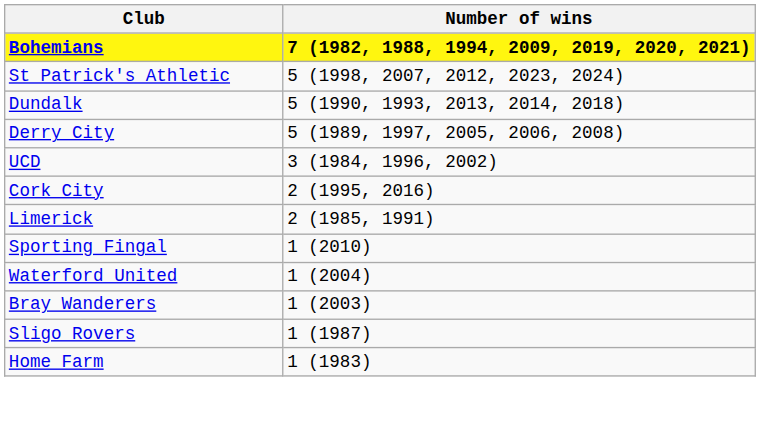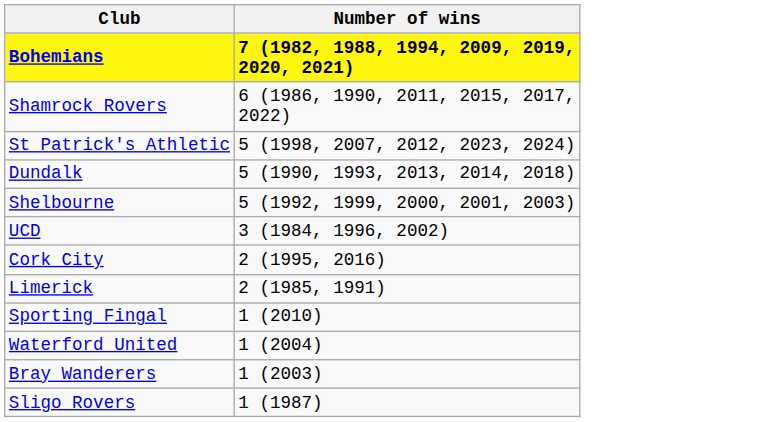 <table class="wikitable">
 <tr>
 <th>Club</th>
 <th>Number of wins</th>
 </tr>
 <tr bgcolor=#FFF60F>
 <td><strong><a href='#'>Bohemians</a></strong></td>
 <td><strong> 7 (1982, 1988, 1994, 2009, 2019, 2020, 2021)</strong></td>
 </tr>
 <tr>
+<td><a href='#'>Shamrock Rovers</a></td>
+<td>6 (1986, 1990, 2011, 2015, 2017, 2022)</td>
+</tr>
+<tr>
 <td><a href='#'>St Patrick's Athletic</a></td>
 <td>5 (1998, 2007, 2012, 2023, 2024)</td>
 </tr>
 <tr>
 <td><a href='#'>Dundalk</a></td>
 <td>5 (1990, 1993, 2013, 2014, 2018)</td>
 </tr>
 <tr>
-<td width="200px"><a href='#'>Derry City</a></td>
-<td>5 (1989, 1997, 2005, 2006, 2008)</td>
+<td><a href='#'>Shelbourne</a></td>
+<td width="250px">5 (1992, 1999, 2000, 2001, 2003)</td>
 </tr>
 <tr>
 <td><a href='#'>UCD</a></td>
 <td>3 (1984, 1996, 2002)</td>
 </tr>
 <tr>
 <td><a href='#'>Cork City</a></td>
 <td>2 (1995, 2016)</td>
 </tr>
 <tr>
 <td><a href='#'>Limerick</a></td>
 <td>2 (1985, 1991)</td>
 </tr>
 <tr>
 <td><a href='#'>Sporting Fingal</a></td>
 <td>1 (2010)</td>
 </tr>
 <tr>
 <td><a href='#'>Waterford United</a></td>
 <td>1 (2004)</td>
 </tr>
 <tr>
 <td><a href='#'>Bray Wanderers</a></td>
 <td>1 (2003)</td>
 </tr>
 <tr>
 <td><a href='#'>Sligo Rovers</a></td>
 <td>1 (1987)</td>
 </tr>
-<tr>
-<td><a href='#'>Home Farm</a></td>
-<td>1 (1983)</td>
-</tr>
 </table>
